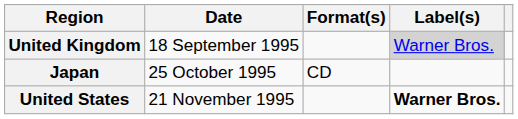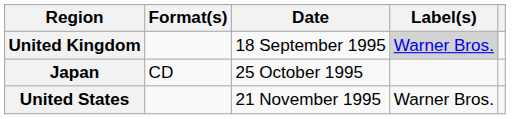 <table class="wikitable plainrowheaders">
 <tr>
 <th scope="col">Region</th>
+<th scope="col">Format(s)</th>
 <th scope="col">Date</th>
-<th scope="col">Format(s)</th>
 <th scope="col">Label(s)</th>
 <th scope="col"></th>
 </tr>
 <tr>
 <th scope="row">United Kingdom</th>
+<td></td>
 <td>18 September 1995</td>
-<td></td>
 <td style="background: lightgrey;"><a href='#'>Warner Bros.</a></td>
 <td></td>
 </tr>
 <tr>
 <th scope="row">Japan</th>
+<td>CD</td>
 <td>25 October 1995</td>
-<td>CD</td>
 <td></td>
 <td></td>
 </tr>
 <tr>
 <th scope="row">United States</th>
+<td></td>
 <td>21 November 1995</td>
-<td></td>
-<td><strong>Warner Bros.</strong></td>
+<td>Warner Bros.</td>
 <td></td>
 </tr>
 </table>
